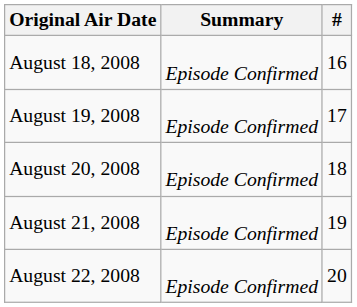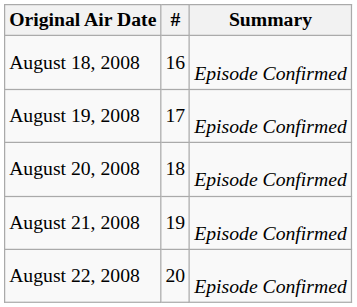 <table class="wikitable">
 <tr>
 <th>Original Air Date</th>
+<th>#</th>
 <th>Summary</th>
-<th>#</th>
 </tr>
 <tr>
 <td>August 18, 2008</td>
+<td>16</td>
 <td><br><em>Episode Confirmed</em></td>
-<td>16</td>
 </tr>
 <tr>
 <td>August 19, 2008</td>
+<td>17</td>
 <td><br><em>Episode Confirmed</em></td>
-<td>17</td>
 </tr>
 <tr>
 <td>August 20, 2008</td>
+<td>18</td>
 <td><br><em>Episode Confirmed</em></td>
-<td>18</td>
 </tr>
 <tr>
 <td>August 21, 2008</td>
+<td>19</td>
 <td><br><em>Episode Confirmed</em></td>
-<td>19</td>
 </tr>
 <tr>
 <td>August 22, 2008</td>
+<td>20</td>
 <td><br><em>Episode Confirmed</em></td>
-<td>20</td>
 </tr>
 </table>
